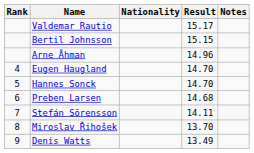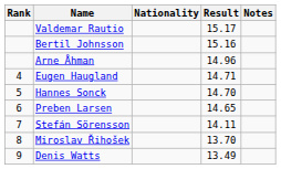 <table class="wikitable sortable" style="text-align:center">
 <tr>
 <th>Rank</th>
 <th>Name</th>
 <th>Nationality</th>
 <th>Result</th>
 <th>Notes</th>
 </tr>
 <tr>
 <td></td>
 <td align=left><a href='#'>Valdemar Rautio</a></td>
 <td align=left></td>
 <td>15.17</td>
 <td></td>
 </tr>
 <tr>
 <td></td>
 <td align=left><a href='#'>Bertil Johnsson</a></td>
 <td align=left></td>
-<td>15.15</td>
+<td>15.16</td>
 <td></td>
 </tr>
 <tr>
 <td></td>
 <td align=left><a href='#'>Arne Åhman</a></td>
 <td align=left></td>
 <td>14.96</td>
 <td></td>
 </tr>
 <tr>
 <td>4</td>
 <td align=left><a href='#'>Eugen Haugland</a></td>
 <td align=left></td>
-<td>14.70</td>
+<td>14.71</td>
 <td></td>
 </tr>
 <tr>
 <td>5</td>
 <td align=left><a href='#'>Hannes Sonck</a></td>
 <td align=left></td>
 <td>14.70</td>
 <td></td>
 </tr>
 <tr>
 <td>6</td>
 <td align=left><a href='#'>Preben Larsen</a></td>
 <td align=left></td>
-<td>14.68</td>
+<td>14.65</td>
 <td></td>
 </tr>
 <tr>
 <td>7</td>
 <td align=left><a href='#'>Stefán Sörensson</a></td>
 <td align=left></td>
 <td>14.11</td>
 <td></td>
 </tr>
 <tr>
 <td>8</td>
 <td align=left><a href='#'>Miroslav Řihošek</a></td>
 <td align=left></td>
 <td>13.70</td>
 <td></td>
 </tr>
 <tr>
 <td>9</td>
 <td align=left><a href='#'>Denis Watts</a></td>
 <td align=left></td>
 <td>13.49</td>
 <td></td>
 </tr>
 </table>
